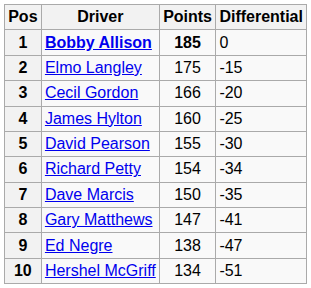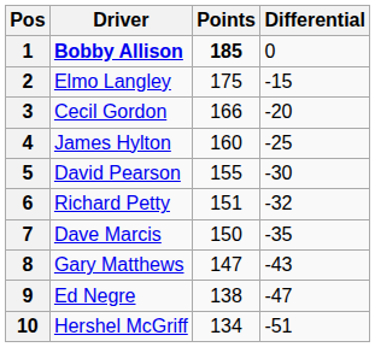 <table class="wikitable">
 <tr>
 <th>Pos</th>
 <th>Driver</th>
 <th>Points</th>
 <th>Differential</th>
 </tr>
 <tr>
 <th>1</th>
 <td><strong><a href='#'>Bobby Allison</a></strong></td>
 <td style="text-align:center;"><strong>185</strong></td>
 <td>0</td>
 </tr>
 <tr>
 <th>2</th>
 <td><a href='#'>Elmo Langley</a></td>
 <td style="text-align:center;">175</td>
 <td>-15</td>
 </tr>
 <tr>
 <th>3</th>
 <td><a href='#'>Cecil Gordon</a></td>
 <td style="text-align:center;">166</td>
 <td>-20</td>
 </tr>
 <tr>
 <th>4</th>
 <td><a href='#'>James Hylton</a></td>
 <td style="text-align:center;">160</td>
 <td>-25</td>
 </tr>
 <tr>
 <th>5</th>
 <td><a href='#'>David Pearson</a></td>
 <td style="text-align:center;">155</td>
 <td>-30</td>
 </tr>
 <tr>
 <th>6</th>
 <td><a href='#'>Richard Petty</a></td>
-<td style="text-align:center;">154</td>
-<td>-34</td>
+<td style="text-align:center;">151</td>
+<td>-32</td>
 </tr>
 <tr>
 <th>7</th>
 <td><a href='#'>Dave Marcis</a></td>
 <td style="text-align:center;">150</td>
 <td>-35</td>
 </tr>
 <tr>
 <th>8</th>
 <td><a href='#'>Gary Matthews</a></td>
 <td style="text-align:center;">147</td>
-<td>-41</td>
+<td>-43</td>
 </tr>
 <tr>
 <th>9</th>
 <td><a href='#'>Ed Negre</a></td>
 <td style="text-align:center;">138</td>
 <td>-47</td>
 </tr>
 <tr>
 <th>10</th>
 <td><a href='#'>Hershel McGriff</a></td>
 <td style="text-align:center;">134</td>
 <td>-51</td>
 </tr>
 </table>
